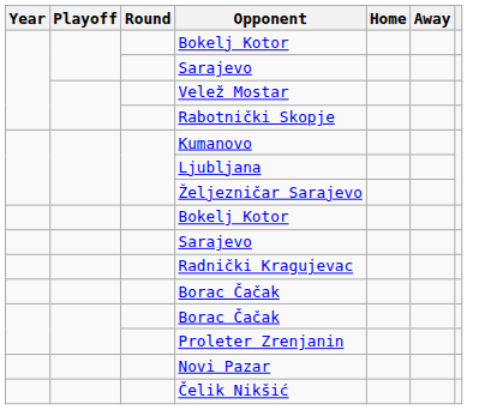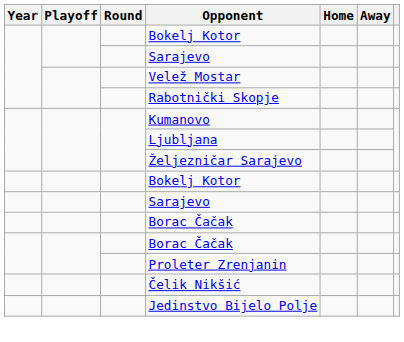 <table class="wikitable">
 <tr>
 <th>Year</th>
 <th>Playoff</th>
 <th>Round</th>
 <th>Opponent</th>
 <th>Home</th>
 <th>Away</th>
 <th></th>
 </tr>
 <tr>
 <td rowspan="4"></td>
 <td rowspan="2"></td>
 <td></td>
 <td><a href='#'>Bokelj Kotor</a></td>
 <td></td>
 <td></td>
 <td></td>
 </tr>
 <tr>
 <td></td>
 <td><a href='#'>Sarajevo</a></td>
 <td></td>
 <td></td>
 <td></td>
 </tr>
 <tr>
 <td rowspan="2"></td>
 <td></td>
 <td><a href='#'>Velež Mostar</a></td>
 <td></td>
 <td></td>
 <td></td>
 </tr>
 <tr>
 <td></td>
 <td><a href='#'>Rabotnički Skopje</a></td>
 <td></td>
 <td></td>
 <td></td>
 </tr>
 <tr>
 <td rowspan="3"></td>
 <td rowspan="3"></td>
 <td rowspan="3"></td>
 <td><a href='#'>Kumanovo</a></td>
 <td></td>
 <td></td>
 <td rowspan="3"></td>
 </tr>
 <tr>
 <td><a href='#'>Ljubljana</a></td>
 <td></td>
 <td></td>
 </tr>
 <tr>
 <td><a href='#'>Željezničar Sarajevo</a></td>
 <td></td>
 <td></td>
 </tr>
 <tr>
 <td></td>
 <td></td>
 <td></td>
 <td><a href='#'>Bokelj Kotor</a></td>
 <td></td>
 <td></td>
 <td></td>
 </tr>
 <tr>
 <td></td>
 <td></td>
 <td></td>
 <td><a href='#'>Sarajevo</a></td>
 <td></td>
 <td></td>
 <td></td>
 </tr>
 <tr>
 <td></td>
 <td></td>
 <td></td>
-<td><a href='#'>Radnički Kragujevac</a></td>
-<td></td>
-<td></td>
-<td></td>
-</tr>
-<tr>
-<td></td>
-<td></td>
-<td></td>
 <td><a href='#'>Borac Čačak</a></td>
 <td></td>
 <td></td>
 <td></td>
 </tr>
 <tr>
 <td rowspan="2"></td>
 <td rowspan="2"></td>
 <td></td>
 <td><a href='#'>Borac Čačak</a></td>
 <td></td>
 <td></td>
 <td></td>
 </tr>
 <tr>
 <td></td>
 <td><a href='#'>Proleter Zrenjanin</a></td>
 <td></td>
 <td></td>
 <td></td>
 </tr>
 <tr>
 <td></td>
 <td></td>
 <td></td>
-<td><a href='#'>Novi Pazar</a></td>
+<td><a href='#'>Čelik Nikšić</a></td>
 <td></td>
 <td></td>
 <td></td>
 </tr>
 <tr>
 <td></td>
 <td></td>
 <td></td>
-<td><a href='#'>Čelik Nikšić</a></td>
+<td><a href='#'>Jedinstvo Bijelo Polje</a></td>
 <td></td>
 <td></td>
 <td></td>
 </tr>
 </table>
